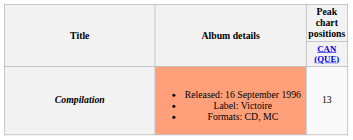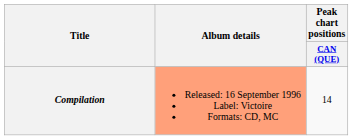 <table class="wikitable plainrowheaders" style="text-align:center;">
 <tr>
 <th rowspan="2" scope="col" style="width:15em;">Title</th>
 <th rowspan="2" scope="col" style="width:15em;">Album details</th>
 <th>Peak chart positions</th>
 </tr>
 <tr>
 <th scope="col" style="width:2em;font-size:90%;"><a href='#'>CAN (QUE)</a><br></th>
 </tr>
 <tr>
 <th scope="row"><em>Compilation</em></th>
 <td style="background: lightsalmon;"><br><ul><li>Released: 16 September 1996</li><li>Label: Victoire</li><li>Formats: CD, MC</li></ul></td>
-<td>13</td>
+<td>14</td>
 </tr>
 </table>
